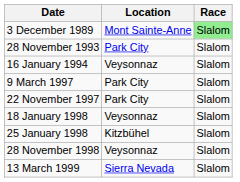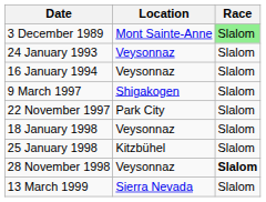 <table class="wikitable">
 <tr>
 <th>Date</th>
 <th>Location</th>
 <th>Race</th>
 </tr>
 <tr>
 <td>3 December 1989</td>
 <td> <a href='#'>Mont Sainte-Anne</a></td>
 <td style="background: lightgreen;">Slalom</td>
 </tr>
 <tr>
-<td>28 November 1993</td>
-<td> <a href='#'>Park City</a></td>
+<td>24 January 1993</td>
+<td> <a href='#'>Veysonnaz</a></td>
 <td>Slalom</td>
 </tr>
 <tr>
 <td>16 January 1994</td>
 <td> Veysonnaz</td>
 <td>Slalom</td>
 </tr>
 <tr>
 <td>9 March 1997</td>
-<td> Park City</td>
+<td> <a href='#'>Shigakogen</a></td>
 <td>Slalom</td>
 </tr>
 <tr>
 <td>22 November 1997</td>
 <td> Park City</td>
 <td>Slalom</td>
 </tr>
 <tr>
 <td>18 January 1998</td>
 <td> Veysonnaz</td>
 <td>Slalom</td>
 </tr>
 <tr>
 <td>25 January 1998</td>
 <td> Kitzbühel</td>
 <td>Slalom</td>
 </tr>
 <tr>
 <td>28 November 1998</td>
 <td> Veysonnaz</td>
-<td>Slalom</td>
+<td><strong>Slalom</strong></td>
 </tr>
 <tr>
 <td>13 March 1999</td>
 <td> <a href='#'>Sierra Nevada</a></td>
 <td>Slalom</td>
 </tr>
 </table>
